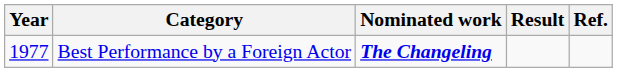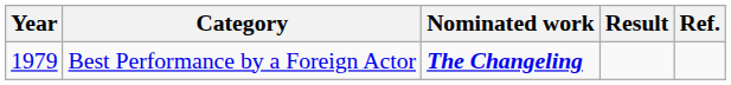 <table class="wikitable">
 <tr>
 <th>Year</th>
 <th>Category</th>
 <th>Nominated work</th>
 <th>Result</th>
 <th>Ref.</th>
 </tr>
 <tr>
-<td><a href='#'>1977</a></td>
+<td><a href='#'>1979</a></td>
 <td><a href='#'>Best Performance by a Foreign Actor</a></td>
 <td><strong><em><a href='#'>The Changeling</a></em></strong></td>
 <td></td>
 <td align="center"></td>
 </tr>
 </table>
